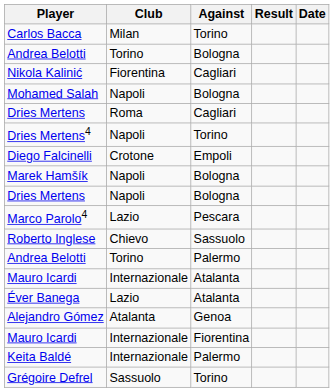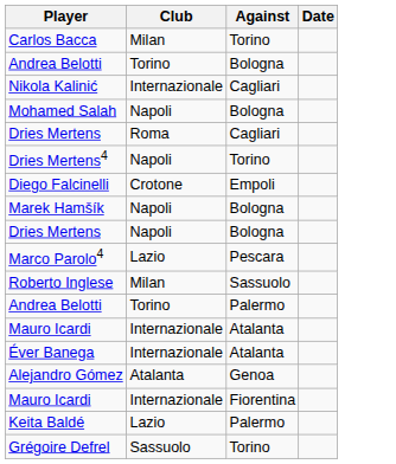 <table class="wikitable sortable">
 <tr>
 <th>Player</th>
 <th>Club</th>
 <th>Against</th>
-<th style="text-align:center;">Result</th>
 <th>Date</th>
 </tr>
 <tr>
 <td> <a href='#'>Carlos Bacca</a></td>
 <td>Milan</td>
 <td>Torino</td>
-<td style="text-align:center;"> </td>
 <td></td>
 </tr>
 <tr>
 <td> <a href='#'>Andrea Belotti</a></td>
 <td>Torino</td>
 <td>Bologna</td>
-<td style="text-align:center;"> </td>
 <td></td>
 </tr>
 <tr>
 <td> <a href='#'>Nikola Kalinić</a></td>
-<td>Fiorentina</td>
+<td>Internazionale</td>
 <td>Cagliari</td>
-<td style="text-align:center;"> </td>
 <td></td>
 </tr>
 <tr>
 <td> <a href='#'>Mohamed Salah</a></td>
 <td>Napoli</td>
 <td>Bologna</td>
-<td style="text-align:center;"> </td>
 <td></td>
 </tr>
 <tr>
 <td> <a href='#'>Dries Mertens</a></td>
 <td>Roma</td>
 <td>Cagliari</td>
-<td style="text-align:center;"> </td>
 <td></td>
 </tr>
 <tr>
 <td> <a href='#'>Dries Mertens</a><sup>4</sup></td>
 <td>Napoli</td>
 <td>Torino</td>
-<td style="text-align:center;"> </td>
 <td></td>
 </tr>
 <tr>
 <td> <a href='#'>Diego Falcinelli</a></td>
 <td>Crotone</td>
 <td>Empoli</td>
-<td style="text-align:center;"> </td>
 <td></td>
 </tr>
 <tr>
 <td> <a href='#'>Marek Hamšík</a></td>
 <td>Napoli</td>
 <td>Bologna</td>
-<td style="text-align:center;"> </td>
 <td></td>
 </tr>
 <tr>
 <td> <a href='#'>Dries Mertens</a></td>
 <td>Napoli</td>
 <td>Bologna</td>
-<td style="text-align:center;"> </td>
 <td></td>
 </tr>
 <tr>
 <td> <a href='#'>Marco Parolo</a><sup>4</sup></td>
 <td>Lazio</td>
 <td>Pescara</td>
-<td style="text-align:center;"> </td>
 <td></td>
 </tr>
 <tr>
 <td> <a href='#'>Roberto Inglese</a></td>
-<td>Chievo</td>
+<td>Milan</td>
 <td>Sassuolo</td>
-<td style="text-align:center;"> </td>
 <td></td>
 </tr>
 <tr>
 <td> <a href='#'>Andrea Belotti</a></td>
 <td>Torino</td>
 <td>Palermo</td>
-<td style="text-align:center;"> </td>
 <td></td>
 </tr>
 <tr>
 <td> <a href='#'>Mauro Icardi</a></td>
 <td>Internazionale</td>
 <td>Atalanta</td>
-<td style="text-align:center;"> </td>
 <td></td>
 </tr>
 <tr>
 <td> <a href='#'>Éver Banega</a></td>
-<td>Lazio</td>
+<td>Internazionale</td>
 <td>Atalanta</td>
-<td style="text-align:center;"> </td>
 <td></td>
 </tr>
 <tr>
 <td> <a href='#'>Alejandro Gómez</a></td>
 <td>Atalanta</td>
 <td>Genoa</td>
-<td style="text-align:center;"> </td>
 <td></td>
 </tr>
 <tr>
 <td> <a href='#'>Mauro Icardi</a></td>
 <td>Internazionale</td>
 <td>Fiorentina</td>
-<td style="text-align:center;"> </td>
 <td></td>
 </tr>
 <tr>
 <td> <a href='#'>Keita Baldé</a></td>
-<td>Internazionale</td>
+<td>Lazio</td>
 <td>Palermo</td>
-<td style="text-align:center;"> </td>
 <td></td>
 </tr>
 <tr>
 <td> <a href='#'>Grégoire Defrel</a></td>
 <td>Sassuolo</td>
 <td>Torino</td>
-<td style="text-align:center;"> </td>
 <td></td>
 </tr>
 </table>
